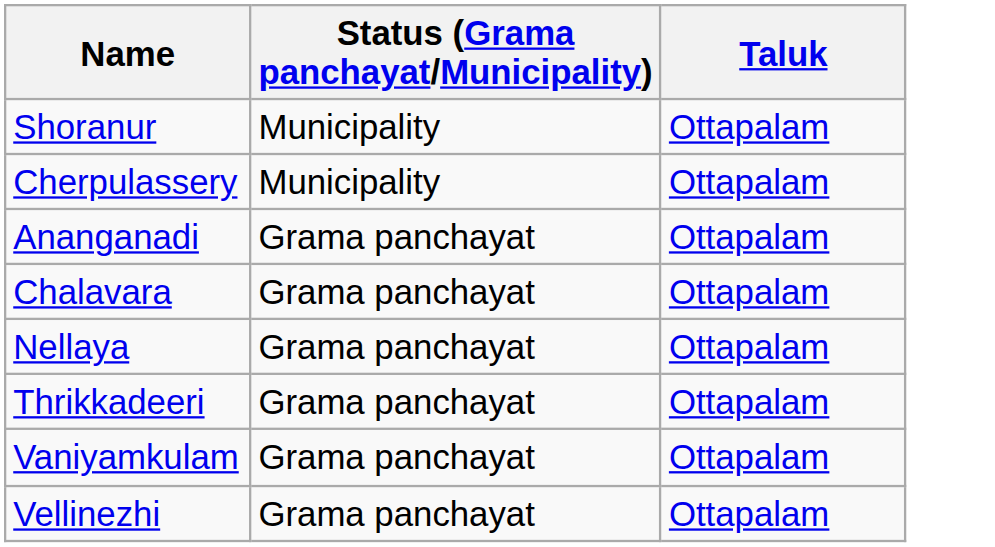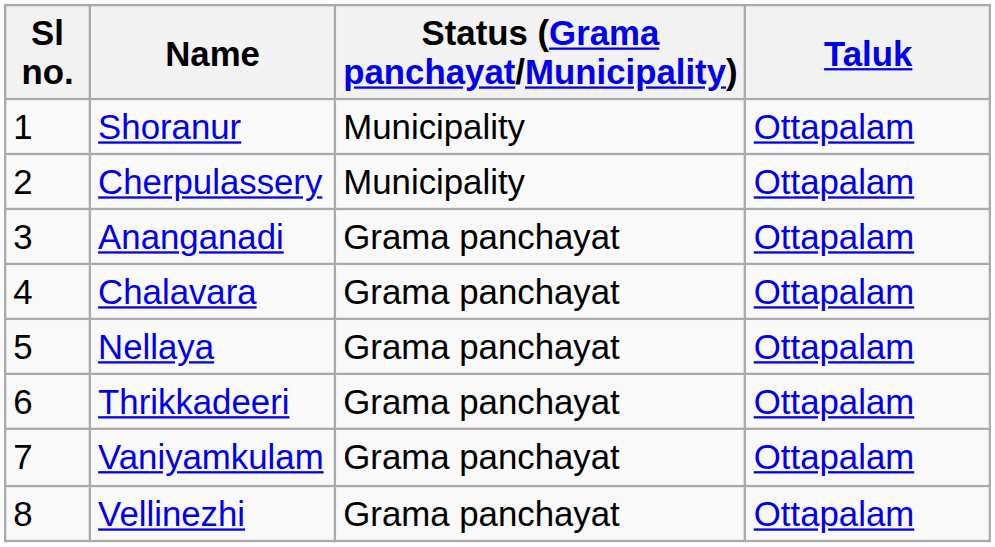 <table class="wikitable sortable" style="font-size:95%;">
 <tr>
+<th width="30px">Sl no.</th>
 <th width="100px">Name</th>
 <th width="130px">Status (<a href='#'>Grama panchayat</a>/<a href='#'>Municipality</a>)</th>
 <th width="100px"><a href='#'>Taluk</a></th>
 </tr>
 <tr>
+<td>1</td>
 <td><a href='#'>Shoranur</a></td>
 <td>Municipality</td>
 <td><a href='#'>Ottapalam</a></td>
 </tr>
 <tr>
+<td>2</td>
 <td><a href='#'>Cherpulassery</a></td>
 <td>Municipality</td>
 <td><a href='#'>Ottapalam</a></td>
 </tr>
 <tr>
+<td>3</td>
 <td><a href='#'>Ananganadi</a></td>
 <td>Grama panchayat</td>
 <td><a href='#'>Ottapalam</a></td>
 </tr>
 <tr>
+<td>4</td>
 <td><a href='#'>Chalavara</a></td>
 <td>Grama panchayat</td>
 <td><a href='#'>Ottapalam</a></td>
 </tr>
 <tr>
+<td>5</td>
 <td><a href='#'>Nellaya</a></td>
 <td>Grama panchayat</td>
 <td><a href='#'>Ottapalam</a></td>
 </tr>
 <tr>
+<td>6</td>
 <td><a href='#'>Thrikkadeeri</a></td>
 <td>Grama panchayat</td>
 <td><a href='#'>Ottapalam</a></td>
 </tr>
 <tr>
+<td>7</td>
 <td><a href='#'>Vaniyamkulam</a></td>
 <td>Grama panchayat</td>
 <td><a href='#'>Ottapalam</a></td>
 </tr>
 <tr>
+<td>8</td>
 <td><a href='#'>Vellinezhi</a></td>
 <td>Grama panchayat</td>
 <td><a href='#'>Ottapalam</a></td>
 </tr>
 </table>
